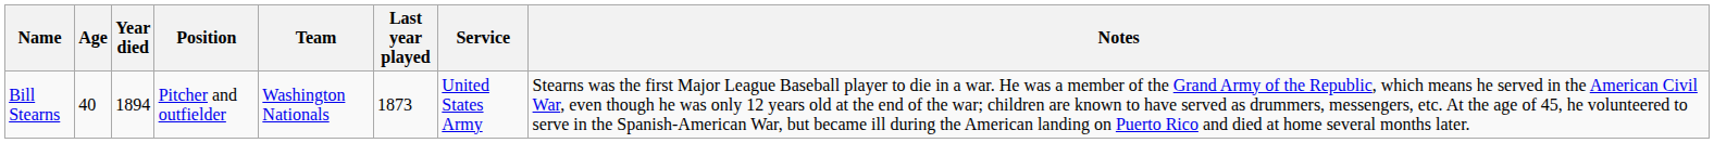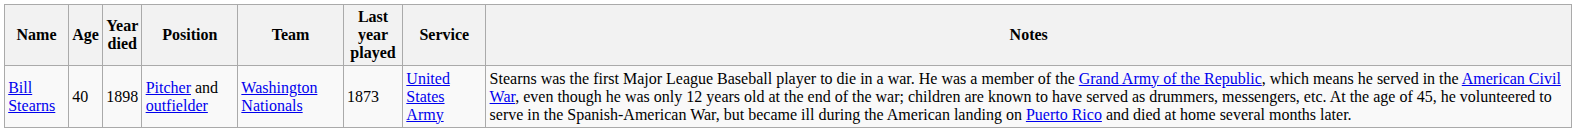 <table class="wikitable sortable">
 <tr>
 <th>Name</th>
 <th>Age</th>
 <th>Year<br>died</th>
 <th>Position</th>
 <th>Team</th>
 <th>Last year<br>played</th>
 <th>Service</th>
 <th>Notes</th>
 </tr>
 <tr>
 <td><a href='#'>Bill Stearns</a></td>
 <td>40</td>
-<td>1894</td>
+<td>1898</td>
 <td><a href='#'>Pitcher</a> and <a href='#'>outfielder</a></td>
 <td><a href='#'>Washington Nationals</a></td>
 <td>1873</td>
 <td><a href='#'>United States Army</a></td>
 <td>Stearns was the first Major League Baseball player to die in a war. He was a member of the <a href='#'>Grand Army of the Republic</a>, which means he served in the <a href='#'>American Civil War</a>, even though he was only 12 years old at the end of the war; children are known to have served as drummers, messengers, etc. At the age of 45, he volunteered to serve in the Spanish-American War, but became ill during the American landing on <a href='#'>Puerto Rico</a> and died at home several months later.</td>
 </tr>
 </table>
